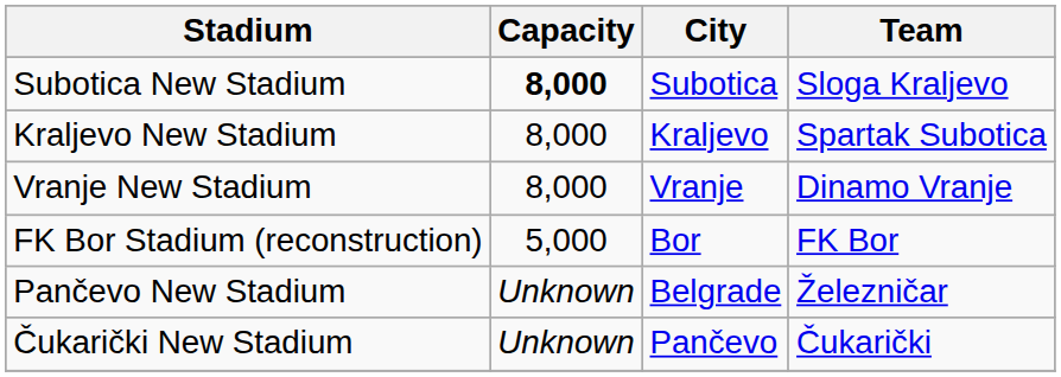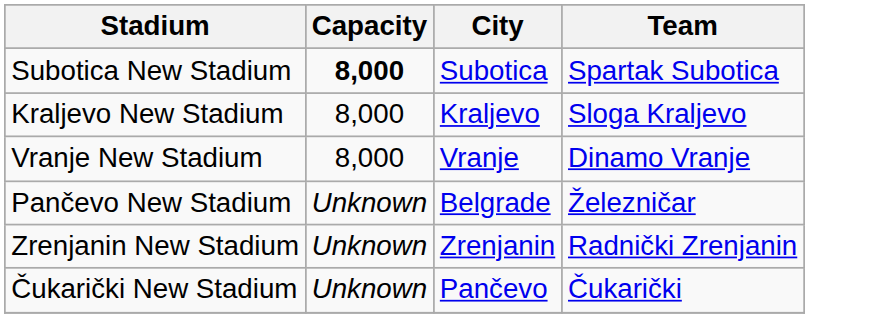 <table class="wikitable sortable">
 <tr>
 <th>Stadium</th>
 <th>Capacity</th>
 <th>City</th>
 <th>Team</th>
 </tr>
 <tr>
 <td>Subotica New Stadium</td>
 <td style="text-align:center;"><strong>8,000 </strong></td>
 <td><a href='#'>Subotica</a></td>
-<td><a href='#'>Sloga Kraljevo</a></td>
+<td><a href='#'>Spartak Subotica</a></td>
 </tr>
 <tr>
 <td>Kraljevo New Stadium</td>
 <td style="text-align:center;">8,000 </td>
 <td><a href='#'>Kraljevo</a></td>
-<td><a href='#'>Spartak Subotica</a></td>
+<td><a href='#'>Sloga Kraljevo</a></td>
 </tr>
 <tr>
 <td>Vranje New Stadium</td>
 <td style="text-align:center;">8,000 </td>
 <td><a href='#'>Vranje</a></td>
 <td><a href='#'>Dinamo Vranje</a></td>
 </tr>
 <tr>
-<td>FK Bor Stadium (reconstruction)</td>
-<td style="text-align:center;">5,000 </td>
-<td><a href='#'>Bor</a></td>
-<td><a href='#'>FK Bor</a></td>
-</tr>
-<tr>
 <td>Pančevo New Stadium</td>
 <td style="text-align:center;"><em>Unknown</em> </td>
 <td><a href='#'>Belgrade</a></td>
 <td><a href='#'>Železničar</a></td>
+</tr>
+<tr>
+<td>Zrenjanin New Stadium</td>
+<td style="text-align:center;"><em>Unknown</em> </td>
+<td><a href='#'>Zrenjanin</a></td>
+<td><a href='#'>Radnički Zrenjanin</a></td>
 </tr>
 <tr>
 <td>Čukarički New Stadium</td>
 <td style="text-align:center;"><em>Unknown</em> </td>
 <td><a href='#'>Pančevo</a></td>
 <td><a href='#'>Čukarički</a></td>
 </tr>
 <tr>
 </tr>
 </table>
